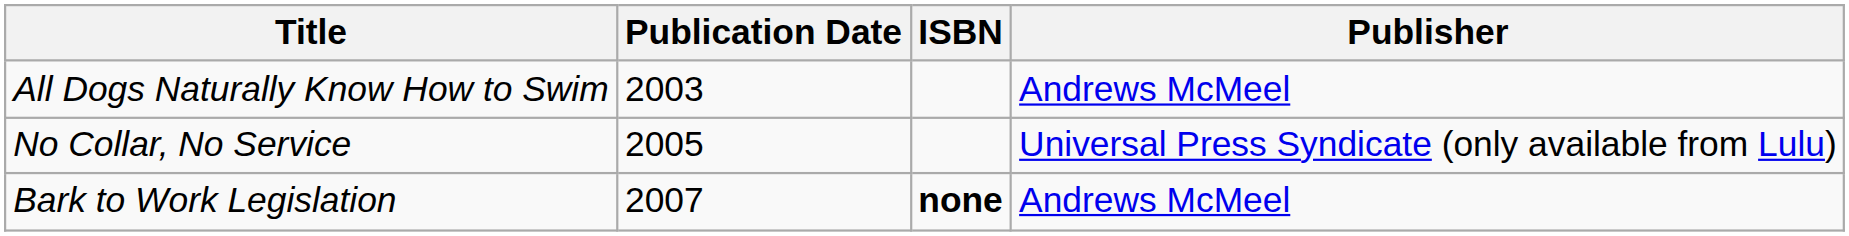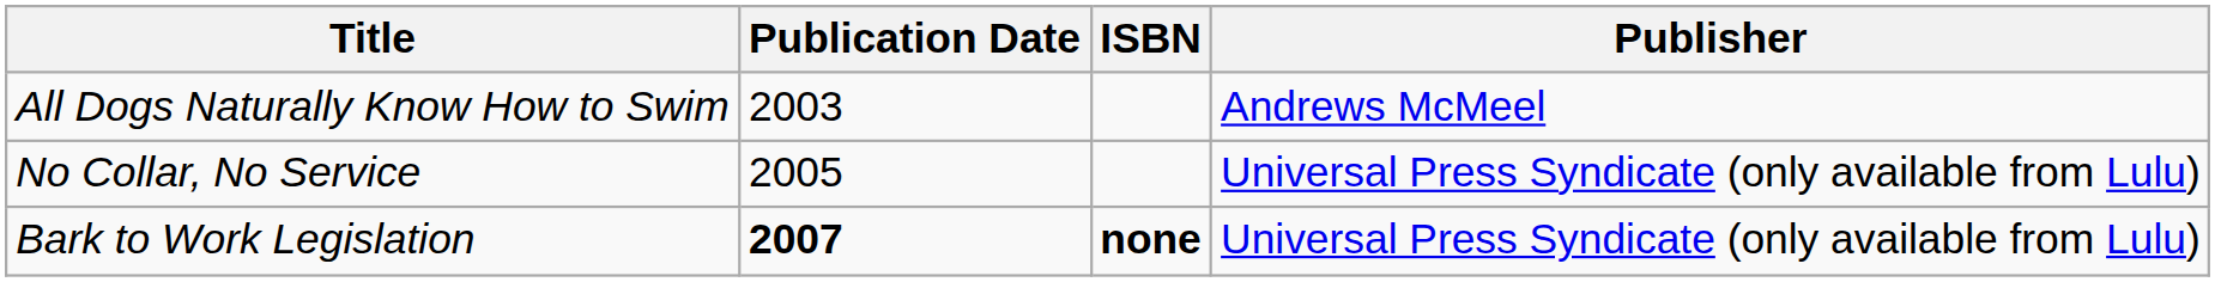 <table class="wikitable">
 <tr>
 <th>Title</th>
 <th>Publication Date</th>
 <th>ISBN</th>
 <th>Publisher</th>
 </tr>
 <tr>
 <td><em>All Dogs Naturally Know How to Swim</em></td>
 <td>2003</td>
 <td></td>
 <td><a href='#'>Andrews McMeel</a></td>
 </tr>
 <tr>
 <td><em>No Collar, No Service</em></td>
 <td>2005</td>
 <td></td>
 <td><a href='#'>Universal Press Syndicate</a> (only available from <a href='#'>Lulu</a>)</td>
 </tr>
 <tr>
 <td><em>Bark to Work Legislation</em></td>
-<td>2007</td>
+<td><strong>2007</strong></td>
 <td><strong>none</strong></td>
-<td><a href='#'>Andrews McMeel</a></td>
+<td><a href='#'>Universal Press Syndicate</a> (only available from <a href='#'>Lulu</a>)</td>
 </tr>
 </table>
